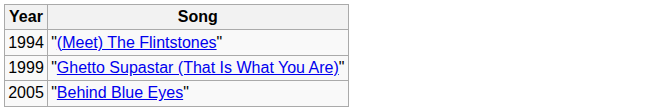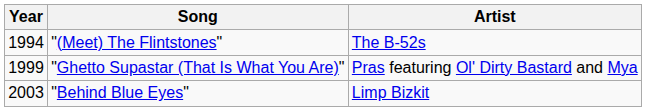 <table class="wikitable sortable">
 <tr>
 <th>Year</th>
 <th>Song</th>
+<th>Artist</th>
 </tr>
 <tr>
 <td>1994</td>
 <td>"<a href='#'>(Meet) The Flintstones</a>"</td>
+<td><a href='#'>The B-52s</a></td>
 </tr>
 <tr>
 <td>1999</td>
 <td>"<a href='#'>Ghetto Supastar (That Is What You Are)</a>"</td>
+<td><a href='#'>Pras</a> featuring <a href='#'>Ol' Dirty Bastard</a> and <a href='#'>Mya</a></td>
 </tr>
 <tr>
-<td>2005</td>
+<td>2003</td>
 <td>"<a href='#'>Behind Blue Eyes</a>"</td>
+<td><a href='#'>Limp Bizkit</a></td>
 </tr>
 </table>
